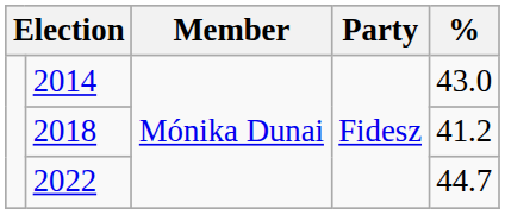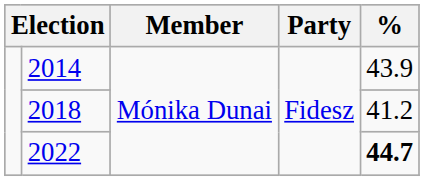 <table class=wikitable>
 <tr>
 <th colspan=2>Election</th>
 <th>Member</th>
 <th>Party</th>
 <th>%</th>
 </tr>
 <tr>
 <td rowspan=3 bgcolor=></td>
 <td><a href='#'>2014</a></td>
 <td rowspan=3><a href='#'>Mónika Dunai</a></td>
 <td rowspan=3><a href='#'>Fidesz</a></td>
-<td align=right>43.0</td>
+<td align=right>43.9</td>
 </tr>
 <tr>
 <td><a href='#'>2018</a></td>
 <td align=right>41.2</td>
 </tr>
 <tr>
 <td><a href='#'>2022</a></td>
-<td align=right>44.7</td>
+<td align=right><strong>44.7</strong></td>
 </tr>
 </table>
